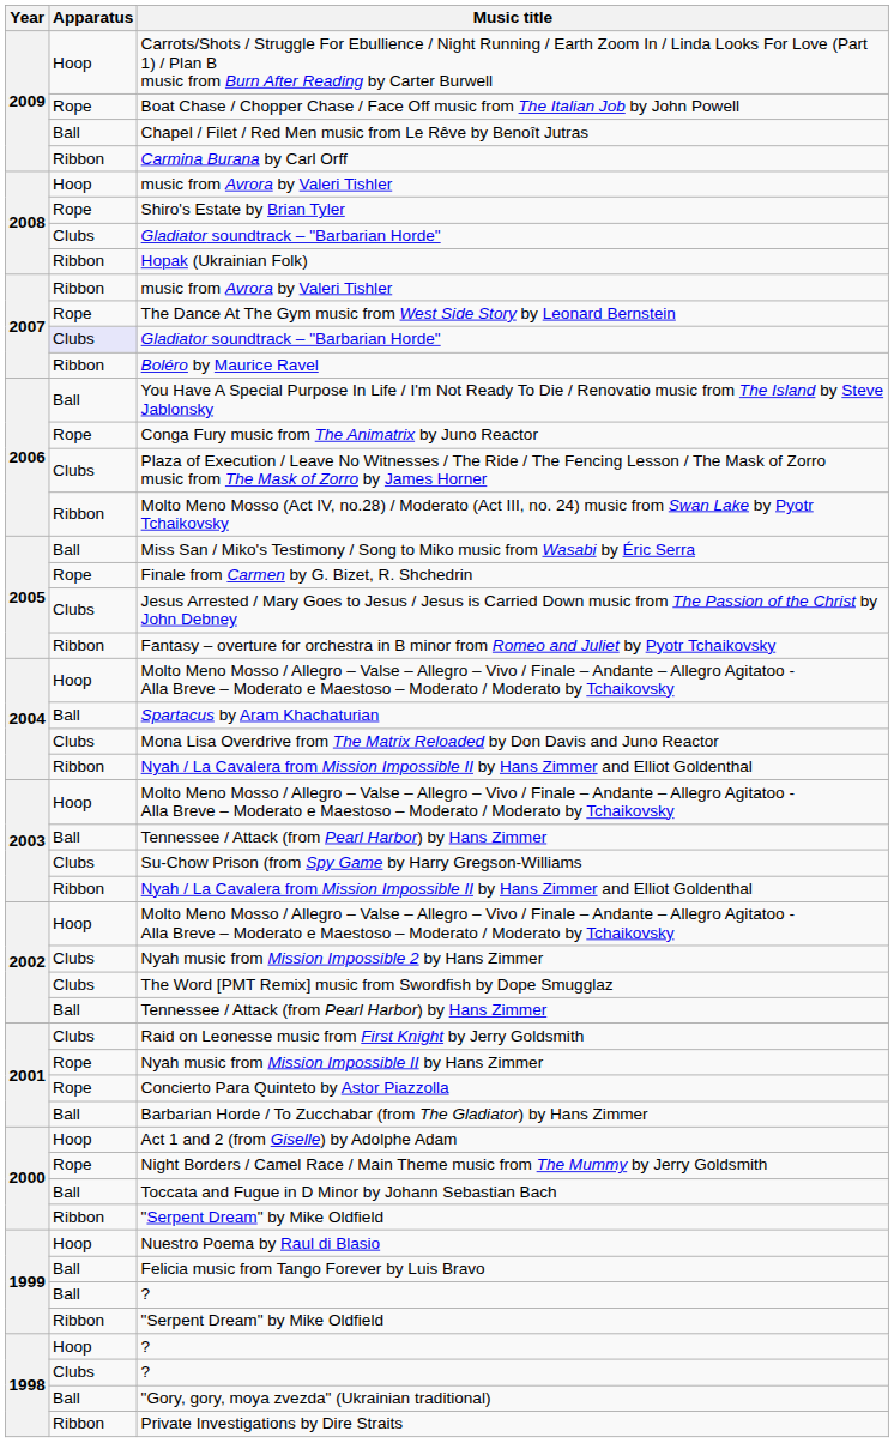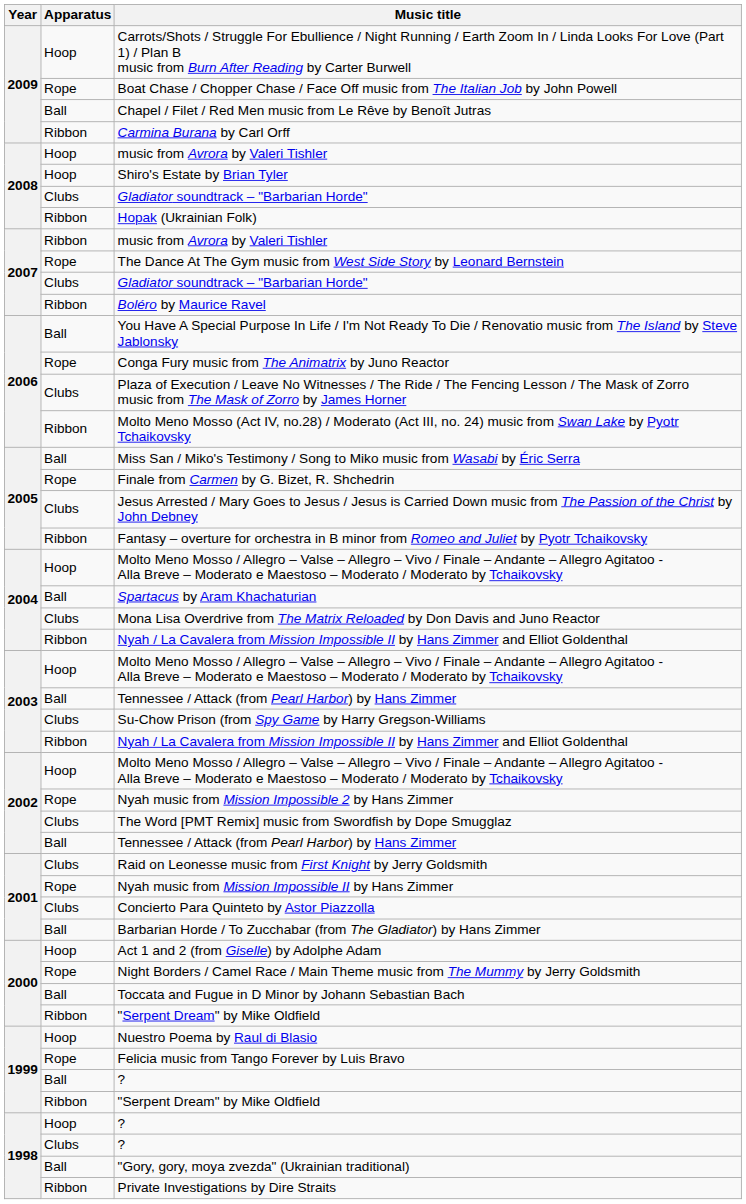 <table class="wikitable plainrowheaders">
 <tr>
 <th scope=col>Year</th>
 <th scope=col>Apparatus</th>
 <th scope=col>Music title </th>
 </tr>
 <tr>
 <th scope=row rowspan=4>2009</th>
 <td>Hoop</td>
 <td>Carrots/Shots / Struggle For Ebullience / Night Running / Earth Zoom In / Linda Looks For Love (Part 1) / Plan B 	<br> music from <em><a href='#'>Burn After Reading</a></em> by Carter Burwell</td>
 </tr>
 <tr>
 <td>Rope</td>
 <td>Boat Chase / Chopper Chase / Face Off music from <em><a href='#'>The Italian Job</a></em> by John Powell</td>
 </tr>
 <tr>
 <td>Ball</td>
 <td>Chapel / Filet / Red Men music from Le Rêve by Benoît Jutras</td>
 </tr>
 <tr>
 <td>Ribbon</td>
 <td><em><a href='#'>Carmina Burana</a></em> by Carl Orff</td>
 </tr>
 <tr>
 <th scope=row rowspan=4>2008</th>
 <td>Hoop</td>
 <td>music from <em><a href='#'>Avrora</a></em> by <a href='#'>Valeri Tishler</a></td>
 </tr>
 <tr>
-<td>Rope</td>
+<td>Hoop</td>
 <td>Shiro's Estate by <a href='#'>Brian Tyler</a></td>
 </tr>
 <tr>
 <td>Clubs</td>
 <td><a href='#'><em>Gladiator</em> soundtrack – "Barbarian Horde"</a></td>
 </tr>
 <tr>
 <td>Ribbon</td>
 <td><a href='#'>Hopak</a> (Ukrainian Folk)</td>
 </tr>
 <tr>
 <th scope=row rowspan=4>2007</th>
 <td>Ribbon</td>
 <td>music from <em><a href='#'>Avrora</a></em> by <a href='#'>Valeri Tishler</a></td>
 </tr>
 <tr>
 <td>Rope</td>
 <td>The Dance At The Gym music from <em><a href='#'>West Side Story</a></em> by <a href='#'>Leonard Bernstein</a></td>
 </tr>
 <tr>
-<td style="background: lavender;">Clubs</td>
+<td>Clubs</td>
 <td><a href='#'><em>Gladiator</em> soundtrack – "Barbarian Horde"</a></td>
 </tr>
 <tr>
 <td>Ribbon</td>
 <td><em><a href='#'>Boléro</a></em> by <a href='#'>Maurice Ravel</a></td>
 </tr>
 <tr>
 <th scope=row rowspan=4>2006</th>
 <td>Ball</td>
 <td>You Have A Special Purpose In Life / I'm Not Ready To Die / Renovatio music from <em><a href='#'>The Island</a></em> by <a href='#'>Steve Jablonsky</a></td>
 </tr>
 <tr>
 <td>Rope</td>
 <td>Conga Fury music from <em><a href='#'>The Animatrix</a></em> by Juno Reactor</td>
 </tr>
 <tr>
 <td>Clubs</td>
 <td>Plaza of Execution / Leave No Witnesses / The Ride / The Fencing Lesson / The Mask of Zorro <br> music from <em><a href='#'>The Mask of Zorro</a></em> by <a href='#'>James Horner</a></td>
 </tr>
 <tr>
 <td>Ribbon</td>
 <td>Molto Meno Mosso (Act IV, no.28) / Moderato (Act III, no. 24) music from <em><a href='#'>Swan Lake</a></em> by <a href='#'>Pyotr Tchaikovsky</a></td>
 </tr>
 <tr>
 <th scope=row rowspan=4>2005</th>
 <td>Ball</td>
 <td>Miss San / Miko's Testimony / Song to Miko music from <em><a href='#'>Wasabi</a></em> by <a href='#'>Éric Serra</a></td>
 </tr>
 <tr>
 <td>Rope</td>
 <td>Finale from <em><a href='#'>Carmen</a></em> by G. Bizet, R. Shchedrin</td>
 </tr>
 <tr>
 <td>Clubs</td>
 <td>Jesus Arrested / Mary Goes to Jesus / Jesus is Carried Down music from <em><a href='#'>The Passion of the Christ</a></em> by <a href='#'>John Debney</a></td>
 </tr>
 <tr>
 <td>Ribbon</td>
 <td>Fantasy – overture for orchestra in B minor from <em><a href='#'>Romeo and Juliet</a></em> by <a href='#'>Pyotr Tchaikovsky</a></td>
 </tr>
 <tr>
 <th scope=row rowspan=4>2004</th>
 <td>Hoop</td>
 <td>Molto Meno Mosso / Allegro – Valse – Allegro – Vivo / Finale – Andante – Allegro Agitatoo - <br>Alla Breve – Moderato e Maestoso – Moderato / Moderato by <a href='#'>Tchaikovsky</a></td>
 </tr>
 <tr>
 <td>Ball</td>
 <td><em><a href='#'>Spartacus</a></em> by <a href='#'>Aram Khachaturian</a></td>
 </tr>
 <tr>
 <td>Clubs</td>
 <td>Mona Lisa Overdrive from <em><a href='#'>The Matrix Reloaded</a></em> by Don Davis and Juno Reactor</td>
 </tr>
 <tr>
 <td>Ribbon</td>
 <td><a href='#'>Nyah / La Cavalera from <em>Mission Impossible II</em></a> by <a href='#'>Hans Zimmer</a> and Elliot Goldenthal</td>
 </tr>
 <tr>
 <th scope=row rowspan=4>2003</th>
 <td>Hoop</td>
 <td>Molto Meno Mosso / Allegro – Valse – Allegro – Vivo / Finale – Andante – Allegro Agitatoo - <br>Alla Breve – Moderato e Maestoso – Moderato / Moderato by <a href='#'>Tchaikovsky</a></td>
 </tr>
 <tr>
 <td>Ball</td>
 <td>Tennessee / Attack (from <em><a href='#'>Pearl Harbor</a></em>) by <a href='#'>Hans Zimmer</a></td>
 </tr>
 <tr>
 <td>Clubs</td>
 <td>Su-Chow Prison (from <em><a href='#'>Spy Game</a></em> by Harry Gregson-Williams</td>
 </tr>
 <tr>
 <td>Ribbon</td>
 <td><a href='#'>Nyah / La Cavalera from <em>Mission Impossible II</em></a> by <a href='#'>Hans Zimmer</a> and Elliot Goldenthal</td>
 </tr>
 <tr>
 <th scope=row rowspan=4>2002</th>
 <td>Hoop</td>
 <td>Molto Meno Mosso / Allegro – Valse – Allegro – Vivo / Finale – Andante – Allegro Agitatoo - <br>Alla Breve – Moderato e Maestoso – Moderato / Moderato by <a href='#'>Tchaikovsky</a></td>
 </tr>
 <tr>
-<td>Clubs</td>
+<td>Rope</td>
 <td>Nyah music from <a href='#'><em>Mission Impossible 2</em></a> by Hans Zimmer</td>
 </tr>
 <tr>
 <td>Clubs</td>
 <td>The Word [PMT Remix] music from Swordfish by Dope Smugglaz</td>
 </tr>
 <tr>
 <td>Ball</td>
 <td>Tennessee / Attack (from <em>Pearl Harbor</em>) by <a href='#'>Hans Zimmer</a></td>
 </tr>
 <tr>
 <th scope=row rowspan=4>2001</th>
 <td>Clubs</td>
 <td>Raid on Leonesse music from <em><a href='#'>First Knight</a></em> by Jerry Goldsmith</td>
 </tr>
 <tr>
 <td>Rope</td>
 <td>Nyah music from <a href='#'><em>Mission Impossible II</em></a> by Hans Zimmer</td>
 </tr>
 <tr>
-<td>Rope</td>
+<td>Clubs</td>
 <td>Concierto Para Quinteto by <a href='#'>Astor Piazzolla</a></td>
 </tr>
 <tr>
 <td>Ball</td>
 <td>Barbarian Horde / To Zucchabar (from <em>The Gladiator</em>) by Hans Zimmer</td>
 </tr>
 <tr>
 <th scope=row rowspan=4>2000</th>
 <td>Hoop</td>
 <td>Act 1 and 2 (from <em><a href='#'>Giselle</a></em>) by Adolphe Adam</td>
 </tr>
 <tr>
 <td>Rope</td>
 <td>Night Borders / Camel Race / Main Theme music from <em><a href='#'>The Mummy</a></em> by Jerry Goldsmith</td>
 </tr>
 <tr>
 <td>Ball</td>
 <td>Toccata and Fugue in D Minor by Johann Sebastian Bach</td>
 </tr>
 <tr>
 <td>Ribbon</td>
 <td>"<a href='#'>Serpent Dream</a>" by Mike Oldfield</td>
 </tr>
 <tr>
 <th scope=row rowspan=4>1999</th>
 <td>Hoop</td>
 <td>Nuestro Poema by <a href='#'>Raul di Blasio</a></td>
 </tr>
 <tr>
-<td>Ball</td>
+<td>Rope</td>
 <td>Felicia music from Tango Forever by Luis Bravo</td>
 </tr>
 <tr>
 <td>Ball</td>
 <td>?</td>
 </tr>
 <tr>
 <td>Ribbon</td>
 <td>"Serpent Dream" by Mike Oldfield</td>
 </tr>
 <tr>
 <th scope=row rowspan=4>1998</th>
 <td>Hoop</td>
 <td>?</td>
 </tr>
 <tr>
 <td>Clubs</td>
 <td>?</td>
 </tr>
 <tr>
 <td>Ball</td>
 <td>"Gory, gory, moya zvezda" (Ukrainian traditional)</td>
 </tr>
 <tr>
 <td>Ribbon</td>
 <td>Private Investigations by Dire Straits</td>
 </tr>
 </table>
